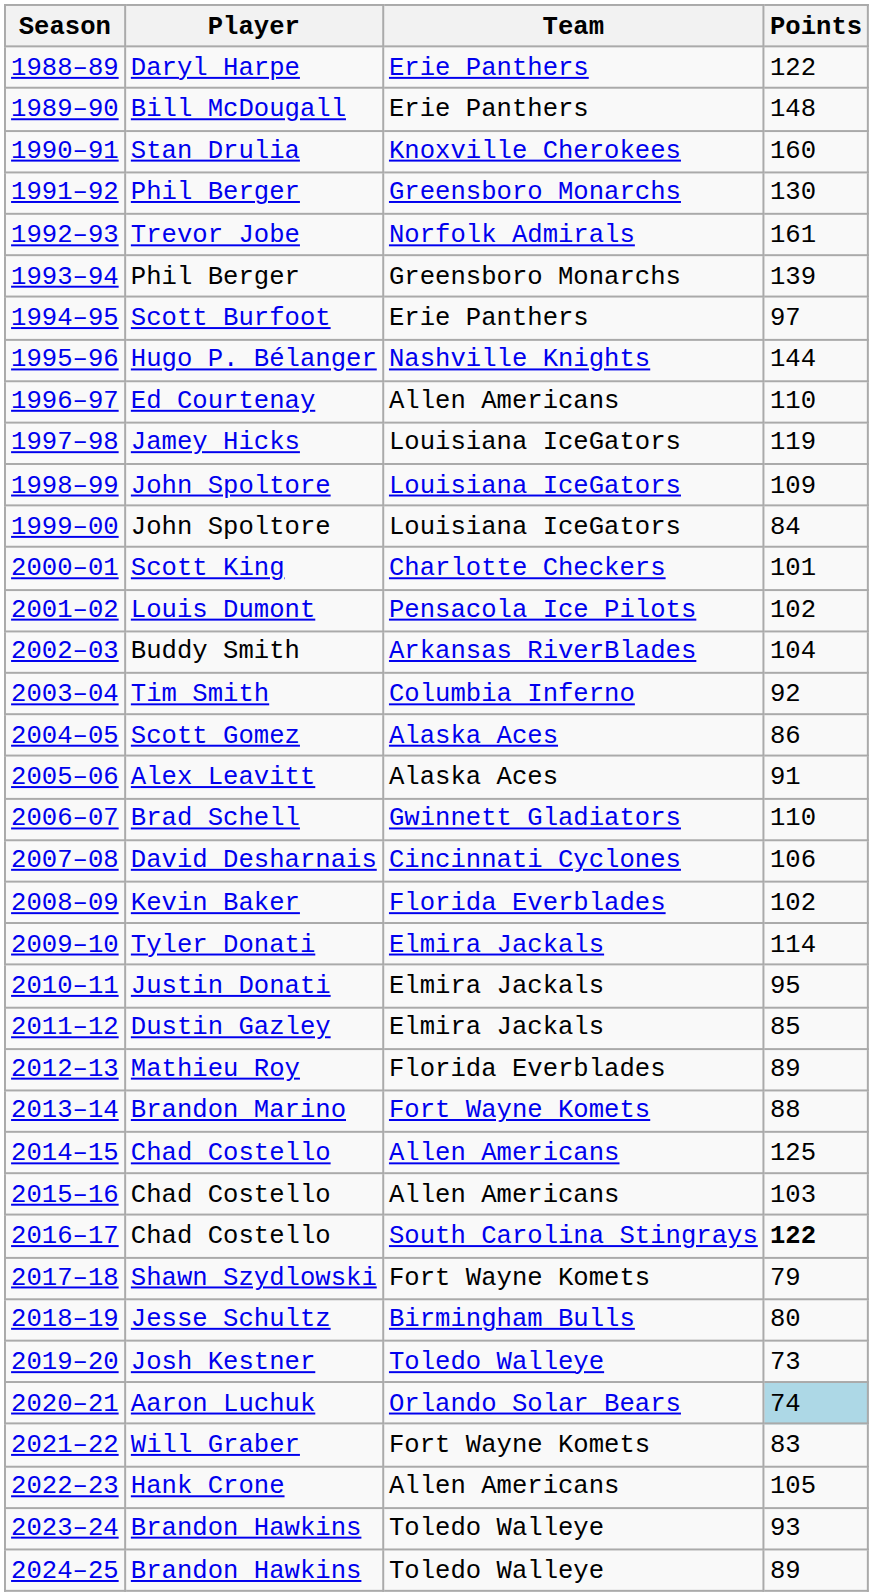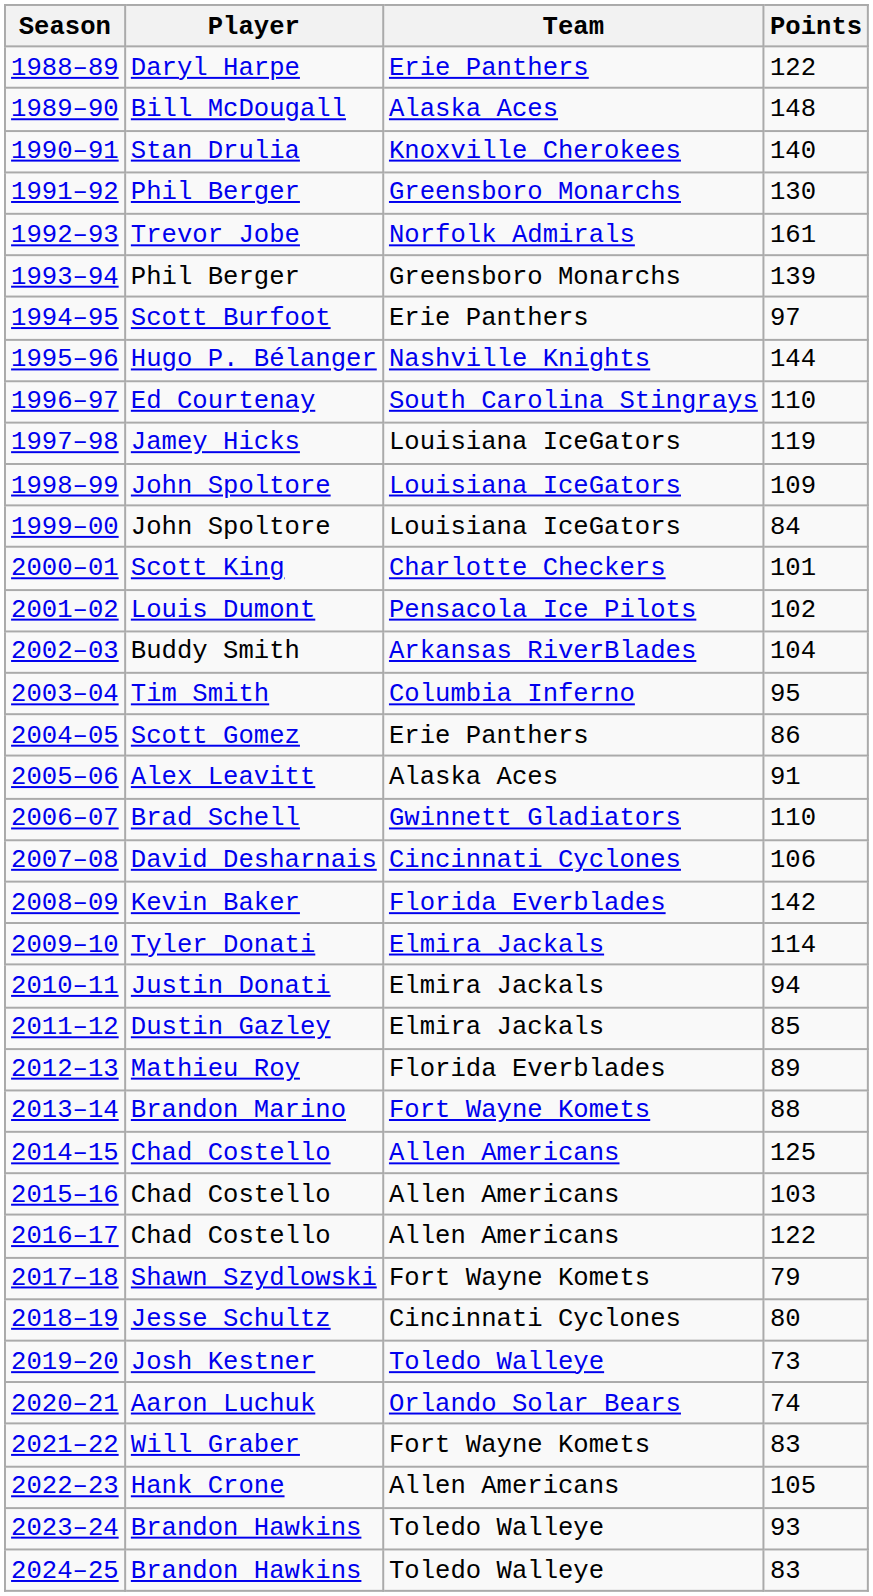 <table class="wikitable">
 <tr>
 <th>Season</th>
 <th>Player</th>
 <th>Team</th>
 <th>Points</th>
 </tr>
 <tr>
 <td><a href='#'>1988–89</a></td>
 <td><a href='#'>Daryl Harpe</a></td>
 <td><a href='#'>Erie Panthers</a></td>
 <td>122</td>
 </tr>
 <tr>
 <td><a href='#'>1989–90</a></td>
 <td><a href='#'>Bill McDougall</a></td>
-<td>Erie Panthers</td>
+<td><a href='#'>Alaska Aces</a></td>
 <td>148</td>
 </tr>
 <tr>
 <td><a href='#'>1990–91</a></td>
 <td><a href='#'>Stan Drulia</a></td>
 <td><a href='#'>Knoxville Cherokees</a></td>
-<td>160</td>
+<td>140</td>
 </tr>
 <tr>
 <td><a href='#'>1991–92</a></td>
 <td><a href='#'>Phil Berger</a></td>
 <td><a href='#'>Greensboro Monarchs</a></td>
 <td>130</td>
 </tr>
 <tr>
 <td><a href='#'>1992–93</a></td>
 <td><a href='#'>Trevor Jobe</a></td>
 <td><a href='#'>Norfolk Admirals</a></td>
 <td>161</td>
 </tr>
 <tr>
 <td><a href='#'>1993–94</a></td>
 <td>Phil Berger </td>
 <td>Greensboro Monarchs</td>
 <td>139</td>
 </tr>
 <tr>
 <td><a href='#'>1994–95</a></td>
 <td><a href='#'>Scott Burfoot</a></td>
 <td>Erie Panthers</td>
 <td>97</td>
 </tr>
 <tr>
 <td><a href='#'>1995–96</a></td>
 <td><a href='#'>Hugo P. Bélanger</a></td>
 <td><a href='#'>Nashville Knights</a></td>
 <td>144</td>
 </tr>
 <tr>
 <td><a href='#'>1996–97</a></td>
 <td><a href='#'>Ed Courtenay</a></td>
-<td>Allen Americans</td>
+<td><a href='#'>South Carolina Stingrays</a></td>
 <td>110</td>
 </tr>
 <tr>
 <td><a href='#'>1997–98</a></td>
 <td><a href='#'>Jamey Hicks</a></td>
 <td>Louisiana IceGators</td>
 <td>119</td>
 </tr>
 <tr>
 <td><a href='#'>1998–99</a></td>
 <td><a href='#'>John Spoltore</a></td>
 <td><a href='#'>Louisiana IceGators</a></td>
 <td>109</td>
 </tr>
 <tr>
 <td><a href='#'>1999–00</a></td>
 <td>John Spoltore </td>
 <td>Louisiana IceGators</td>
 <td>84</td>
 </tr>
 <tr>
 <td><a href='#'>2000–01</a></td>
 <td><a href='#'>Scott King</a></td>
 <td><a href='#'>Charlotte Checkers</a></td>
 <td>101</td>
 </tr>
 <tr>
 <td><a href='#'>2001–02</a></td>
 <td><a href='#'>Louis Dumont</a></td>
 <td><a href='#'>Pensacola Ice Pilots</a></td>
 <td>102</td>
 </tr>
 <tr>
 <td><a href='#'>2002–03</a></td>
 <td>Buddy Smith</td>
 <td><a href='#'>Arkansas RiverBlades</a></td>
 <td>104</td>
 </tr>
 <tr>
 <td><a href='#'>2003–04</a></td>
 <td><a href='#'>Tim Smith</a></td>
 <td><a href='#'>Columbia Inferno</a></td>
-<td>92</td>
+<td>95</td>
 </tr>
 <tr>
 <td><a href='#'>2004–05</a></td>
 <td><a href='#'>Scott Gomez</a></td>
-<td><a href='#'>Alaska Aces</a></td>
+<td>Erie Panthers</td>
 <td>86</td>
 </tr>
 <tr>
 <td><a href='#'>2005–06</a></td>
 <td><a href='#'>Alex Leavitt</a></td>
 <td>Alaska Aces</td>
 <td>91</td>
 </tr>
 <tr>
 <td><a href='#'>2006–07</a></td>
 <td><a href='#'>Brad Schell</a></td>
 <td><a href='#'>Gwinnett Gladiators</a></td>
 <td>110</td>
 </tr>
 <tr>
 <td><a href='#'>2007–08</a></td>
 <td><a href='#'>David Desharnais</a></td>
 <td><a href='#'>Cincinnati Cyclones</a></td>
 <td>106</td>
 </tr>
 <tr>
 <td><a href='#'>2008–09</a></td>
 <td><a href='#'>Kevin Baker</a></td>
 <td><a href='#'>Florida Everblades</a></td>
-<td>102</td>
+<td>142</td>
 </tr>
 <tr>
 <td><a href='#'>2009–10</a></td>
 <td><a href='#'>Tyler Donati</a></td>
 <td><a href='#'>Elmira Jackals</a></td>
 <td>114</td>
 </tr>
 <tr>
 <td><a href='#'>2010–11</a></td>
 <td><a href='#'>Justin Donati</a></td>
 <td>Elmira Jackals</td>
-<td>95</td>
+<td>94</td>
 </tr>
 <tr>
 <td><a href='#'>2011–12</a></td>
 <td><a href='#'>Dustin Gazley</a></td>
 <td>Elmira Jackals</td>
 <td>85</td>
 </tr>
 <tr>
 <td><a href='#'>2012–13</a></td>
 <td><a href='#'>Mathieu Roy</a></td>
 <td>Florida Everblades</td>
 <td>89</td>
 </tr>
 <tr>
 <td><a href='#'>2013–14</a></td>
 <td><a href='#'>Brandon Marino</a></td>
 <td><a href='#'>Fort Wayne Komets</a></td>
 <td>88</td>
 </tr>
 <tr>
 <td><a href='#'>2014–15</a></td>
 <td><a href='#'>Chad Costello</a></td>
 <td><a href='#'>Allen Americans</a></td>
 <td>125</td>
 </tr>
 <tr>
 <td><a href='#'>2015–16</a></td>
 <td>Chad Costello </td>
 <td>Allen Americans</td>
 <td>103</td>
 </tr>
 <tr>
 <td><a href='#'>2016–17</a></td>
 <td>Chad Costello </td>
-<td><a href='#'>South Carolina Stingrays</a></td>
-<td><strong>122</strong></td>
+<td>Allen Americans</td>
+<td>122</td>
 </tr>
 <tr>
 <td><a href='#'>2017–18</a></td>
 <td><a href='#'>Shawn Szydlowski</a></td>
 <td>Fort Wayne Komets</td>
 <td>79</td>
 </tr>
 <tr>
 <td><a href='#'>2018–19</a></td>
 <td><a href='#'>Jesse Schultz</a></td>
-<td><a href='#'>Birmingham Bulls</a></td>
+<td>Cincinnati Cyclones</td>
 <td>80</td>
 </tr>
 <tr>
 <td><a href='#'>2019–20</a></td>
 <td><a href='#'>Josh Kestner</a></td>
 <td><a href='#'>Toledo Walleye</a></td>
 <td>73</td>
 </tr>
 <tr>
 <td><a href='#'>2020–21</a></td>
 <td><a href='#'>Aaron Luchuk</a></td>
 <td><a href='#'>Orlando Solar Bears</a></td>
-<td style="background: lightblue;">74</td>
+<td>74</td>
 </tr>
 <tr>
 <td><a href='#'>2021–22</a></td>
 <td><a href='#'>Will Graber</a></td>
 <td>Fort Wayne Komets</td>
 <td>83</td>
 </tr>
 <tr>
 <td><a href='#'>2022–23</a></td>
 <td><a href='#'>Hank Crone</a></td>
 <td>Allen Americans</td>
 <td>105</td>
 </tr>
 <tr>
 <td><a href='#'>2023–24</a></td>
 <td><a href='#'>Brandon Hawkins</a></td>
 <td>Toledo Walleye</td>
 <td>93</td>
 </tr>
 <tr>
 <td><a href='#'>2024–25</a></td>
 <td><a href='#'>Brandon Hawkins</a> </td>
 <td>Toledo Walleye</td>
-<td>89</td>
+<td>83</td>
 </tr>
 </table>
